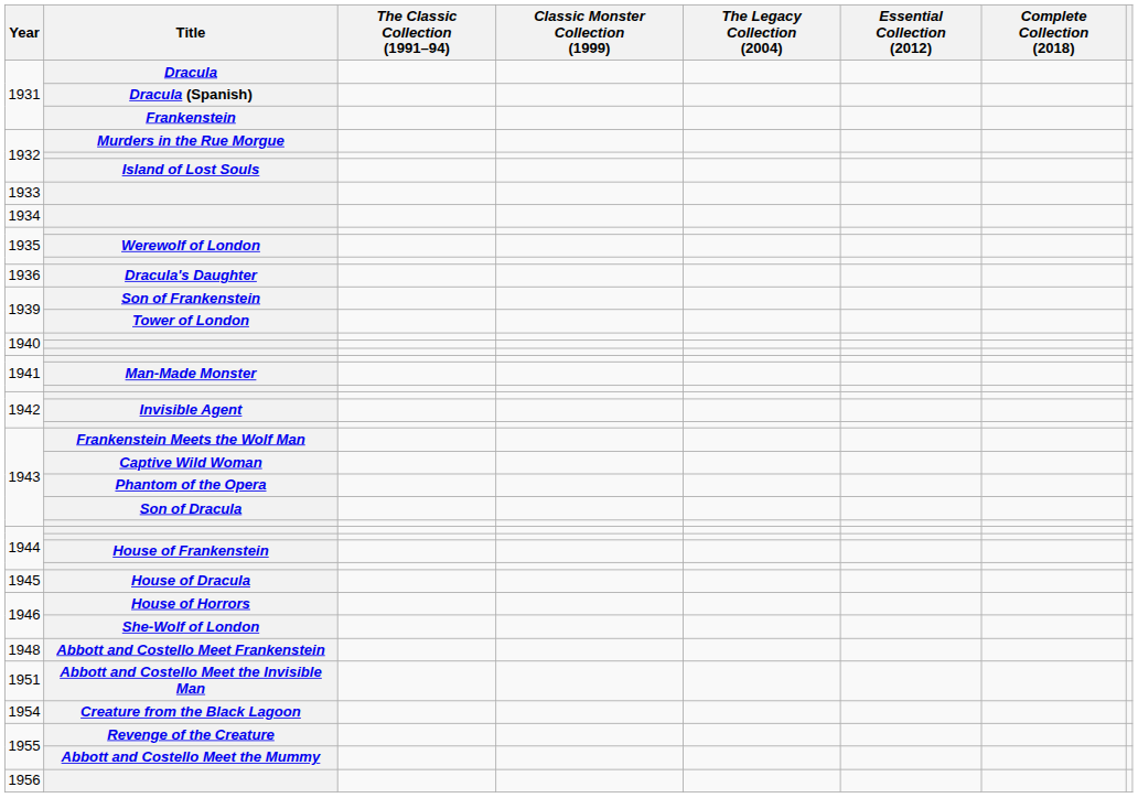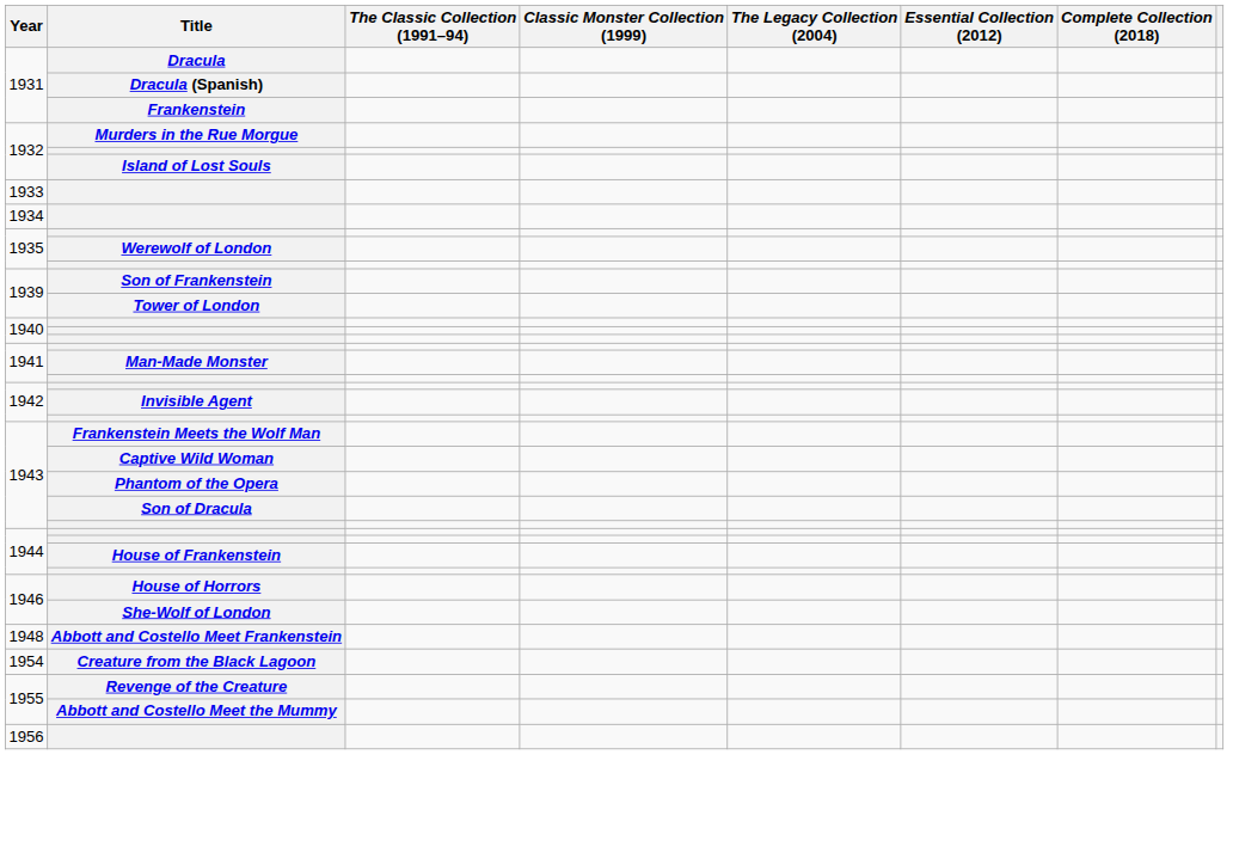 <table class="wikitable sortable">
 <tr>
 <th>Year</th>
 <th>Title</th>
 <th><em>The Classic Collection</em><br>(1991–94)</th>
 <th><em>Classic Monster Collection</em><br>(1999)</th>
 <th><em>The Legacy Collection</em><br>(2004)</th>
 <th><em>Essential Collection</em><br>(2012)</th>
 <th><em>Complete Collection</em><br>(2018)</th>
 <th class="unsortable"></th>
 </tr>
 <tr>
 <td rowspan="3">1931</td>
 <th scope=row><em><a href='#'>Dracula</a></em></th>
 <td></td>
 <td></td>
 <td></td>
 <td></td>
 <td></td>
 <td></td>
 </tr>
 <tr>
 <th scope=row><em><a href='#'>Dracula</a></em> (Spanish)</th>
 <td></td>
 <td></td>
 <td></td>
 <td></td>
 <td></td>
 <td></td>
 </tr>
 <tr>
 <th scope=row><em><a href='#'>Frankenstein</a></em></th>
 <td></td>
 <td></td>
 <td></td>
 <td></td>
 <td></td>
 <td></td>
 </tr>
 <tr>
 <td rowspan="3">1932</td>
 <th scope=row><em><a href='#'>Murders in the Rue Morgue</a></em></th>
 <td></td>
 <td></td>
 <td></td>
 <td></td>
 <td></td>
 <td> </td>
 </tr>
 <tr>
 <th scope=row></th>
 <td></td>
 <td></td>
 <td></td>
 <td></td>
 <td></td>
 <td> </td>
 </tr>
 <tr>
 <th scope=row><em><a href='#'>Island of Lost Souls</a></em></th>
 <td></td>
 <td></td>
 <td></td>
 <td></td>
 <td></td>
 <td> </td>
 </tr>
 <tr>
 <td>1933</td>
 <th scope=row></th>
 <td></td>
 <td></td>
 <td></td>
 <td></td>
 <td></td>
 <td></td>
 </tr>
 <tr>
 <td>1934</td>
 <th scope=row></th>
 <td></td>
 <td></td>
 <td></td>
 <td></td>
 <td></td>
 <td> </td>
 </tr>
 <tr>
 <td rowspan="3">1935</td>
 <th scope=row></th>
 <td></td>
 <td></td>
 <td></td>
 <td></td>
 <td></td>
 <td> </td>
 </tr>
 <tr>
 <th scope=row><em><a href='#'>Werewolf of London</a></em></th>
 <td></td>
 <td></td>
 <td></td>
 <td></td>
 <td></td>
 <td> </td>
 </tr>
 <tr>
 <th scope=row></th>
 <td></td>
 <td></td>
 <td></td>
 <td></td>
 <td></td>
 <td> </td>
-</tr>
-<tr>
-<td>1936</td>
-<th scope=row><em><a href='#'>Dracula's Daughter</a></em></th>
-<td></td>
-<td></td>
-<td></td>
-<td></td>
-<td></td>
-<td></td>
 </tr>
 <tr>
 <td rowspan="2">1939</td>
 <th scope=row><em><a href='#'>Son of Frankenstein</a></em></th>
 <td></td>
 <td></td>
 <td></td>
 <td></td>
 <td></td>
 <td> </td>
 </tr>
 <tr>
 <th scope=row><em><a href='#'>Tower of London</a></em></th>
 <td></td>
 <td></td>
 <td></td>
 <td></td>
 <td></td>
 <td> </td>
 </tr>
 <tr>
 <td rowspan="3">1940</td>
 <th scope=row></th>
 <td></td>
 <td></td>
 <td></td>
 <td></td>
 <td></td>
 <td> </td>
 </tr>
 <tr>
 <th scope=row></th>
 <td></td>
 <td></td>
 <td></td>
 <td></td>
 <td></td>
 <td> </td>
 </tr>
 <tr>
 <th scope=row></th>
 <td></td>
 <td></td>
 <td></td>
 <td></td>
 <td></td>
 <td> </td>
 </tr>
 <tr>
 <td rowspan="3">1941</td>
 <th scope=row></th>
 <td></td>
 <td></td>
 <td></td>
 <td></td>
 <td></td>
 <td> </td>
 </tr>
 <tr>
 <th scope=row><em><a href='#'>Man-Made Monster</a></em></th>
 <td></td>
 <td></td>
 <td></td>
 <td></td>
 <td></td>
 <td> </td>
 </tr>
 <tr>
 <th scope=row></th>
 <td></td>
 <td></td>
 <td></td>
 <td></td>
 <td></td>
 <td> </td>
 </tr>
 <tr>
 <td rowspan="3">1942</td>
 <th scope=row></th>
 <td></td>
 <td></td>
 <td></td>
 <td></td>
 <td></td>
 <td> </td>
 </tr>
 <tr>
 <th scope=row><em><a href='#'>Invisible Agent</a></em></th>
 <td></td>
 <td></td>
 <td></td>
 <td></td>
 <td></td>
 <td> </td>
 </tr>
 <tr>
 <th scope=row></th>
 <td></td>
 <td></td>
 <td></td>
 <td></td>
 <td></td>
 <td> </td>
 </tr>
 <tr>
 <td rowspan="5">1943</td>
 <th scope=row><em><a href='#'>Frankenstein Meets the Wolf Man</a></em></th>
 <td></td>
 <td></td>
 <td></td>
 <td></td>
 <td></td>
 <td> </td>
 </tr>
 <tr>
 <th scope=row><em><a href='#'>Captive Wild Woman</a></em></th>
 <td></td>
 <td></td>
 <td></td>
 <td></td>
 <td></td>
 <td> </td>
 </tr>
 <tr>
 <th scope=row><em><a href='#'>Phantom of the Opera</a></em></th>
 <td></td>
 <td></td>
 <td></td>
 <td></td>
 <td></td>
 <td> </td>
 </tr>
 <tr>
 <th scope=row><em><a href='#'>Son of Dracula</a></em></th>
 <td></td>
 <td></td>
 <td></td>
 <td></td>
 <td></td>
 <td> </td>
 </tr>
 <tr>
 <th scope=row></th>
 <td></td>
 <td></td>
 <td></td>
 <td></td>
 <td></td>
 <td> </td>
 </tr>
 <tr>
 <td rowspan="4">1944</td>
 <th scope=row></th>
 <td></td>
 <td></td>
 <td></td>
 <td></td>
 <td></td>
 <td> </td>
 </tr>
 <tr>
 <th scope=row></th>
 <td></td>
 <td></td>
 <td></td>
 <td></td>
 <td></td>
 <td> </td>
 </tr>
 <tr>
 <th scope=row><em><a href='#'>House of Frankenstein</a></em></th>
 <td></td>
 <td></td>
 <td></td>
 <td></td>
 <td></td>
 <td> </td>
 </tr>
 <tr>
 <th scope=row></th>
 <td></td>
 <td></td>
 <td></td>
 <td></td>
 <td></td>
 <td> </td>
 </tr>
 <tr>
-<td>1945</td>
-<th scope=row><em><a href='#'>House of Dracula</a></em></th>
-<td></td>
-<td></td>
-<td></td>
-<td></td>
-<td></td>
-<td> </td>
-</tr>
-<tr>
 <td rowspan="2">1946</td>
 <th scope=row><em><a href='#'>House of Horrors</a></em></th>
 <td></td>
 <td></td>
 <td></td>
 <td></td>
 <td></td>
 <td> </td>
 </tr>
 <tr>
 <th scope=row><em><a href='#'>She-Wolf of London</a></em></th>
 <td></td>
 <td></td>
 <td></td>
 <td></td>
 <td></td>
 <td> </td>
 </tr>
 <tr>
 <td>1948</td>
 <th scope=row><em><a href='#'>Abbott and Costello Meet Frankenstein</a></em></th>
-<td></td>
-<td></td>
-<td></td>
-<td></td>
-<td></td>
-<td> </td>
-</tr>
-<tr>
-<td>1951</td>
-<th scope=row><em><a href='#'>Abbott and Costello Meet the Invisible Man</a></em></th>
 <td></td>
 <td></td>
 <td></td>
 <td></td>
 <td></td>
 <td> </td>
 </tr>
 <tr>
 <td>1954</td>
 <th scope=row><em><a href='#'>Creature from the Black Lagoon</a></em></th>
 <td></td>
 <td></td>
 <td></td>
 <td></td>
 <td></td>
 <td> </td>
 </tr>
 <tr>
 <td rowspan="2">1955</td>
 <th scope=row><em><a href='#'>Revenge of the Creature</a></em></th>
 <td></td>
 <td></td>
 <td></td>
 <td></td>
 <td></td>
 <td> </td>
 </tr>
 <tr>
 <th scope=row><em><a href='#'>Abbott and Costello Meet the Mummy</a></em></th>
 <td></td>
 <td></td>
 <td></td>
 <td></td>
 <td></td>
 <td> </td>
 </tr>
 <tr>
 <td>1956</td>
 <th scope=row></th>
 <td></td>
 <td></td>
 <td></td>
 <td></td>
 <td></td>
 <td> </td>
 </tr>
 </table>
